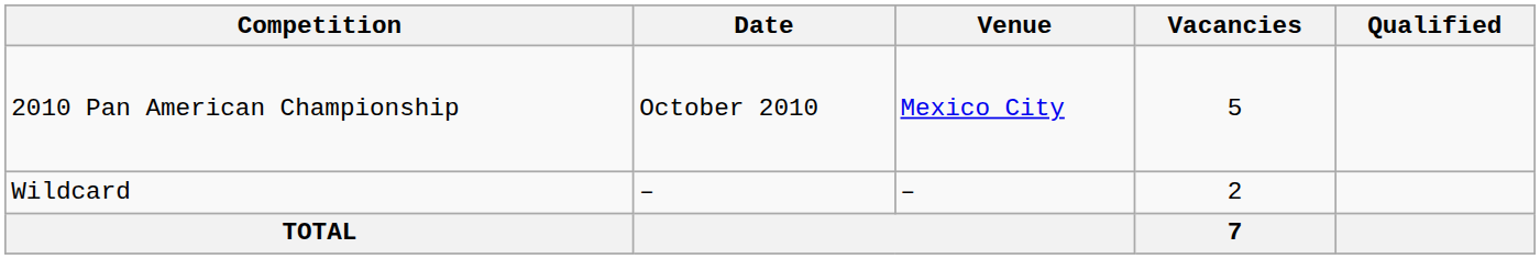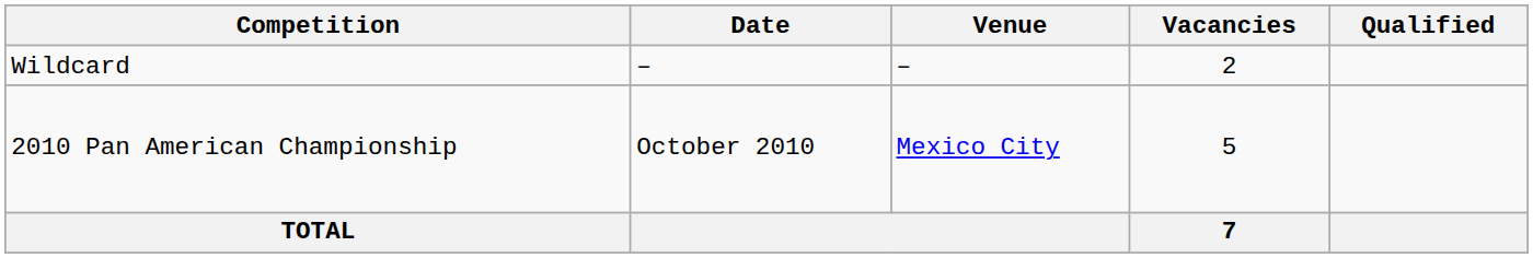 <table class="wikitable" width=800>
 <tr>
 <th>Competition</th>
 <th>Date</th>
 <th>Venue</th>
 <th>Vacancies</th>
 <th>Qualified</th>
 </tr>
 <tr>
+<td>Wildcard</td>
+<td>–</td>
+<td>–</td>
+<td align="center">2</td>
+<td><br></td>
+</tr>
+<tr>
 <td>2010 Pan American Championship</td>
 <td>October 2010</td>
 <td> <a href='#'>Mexico City</a></td>
 <td align="center">5</td>
 <td> <br><br>  <br>  <br></td>
-</tr>
-<tr>
-<td>Wildcard</td>
-<td>–</td>
-<td>–</td>
-<td align="center">2</td>
-<td><br></td>
 </tr>
 <tr>
 <th>TOTAL</th>
 <th colspan="2"></th>
 <th>7</th>
 <th></th>
 </tr>
 </table>
